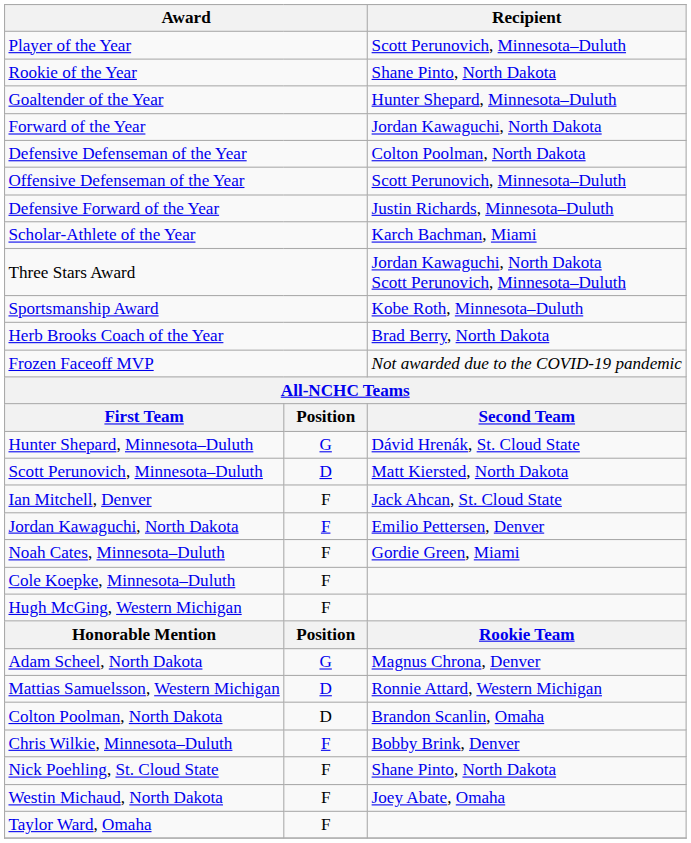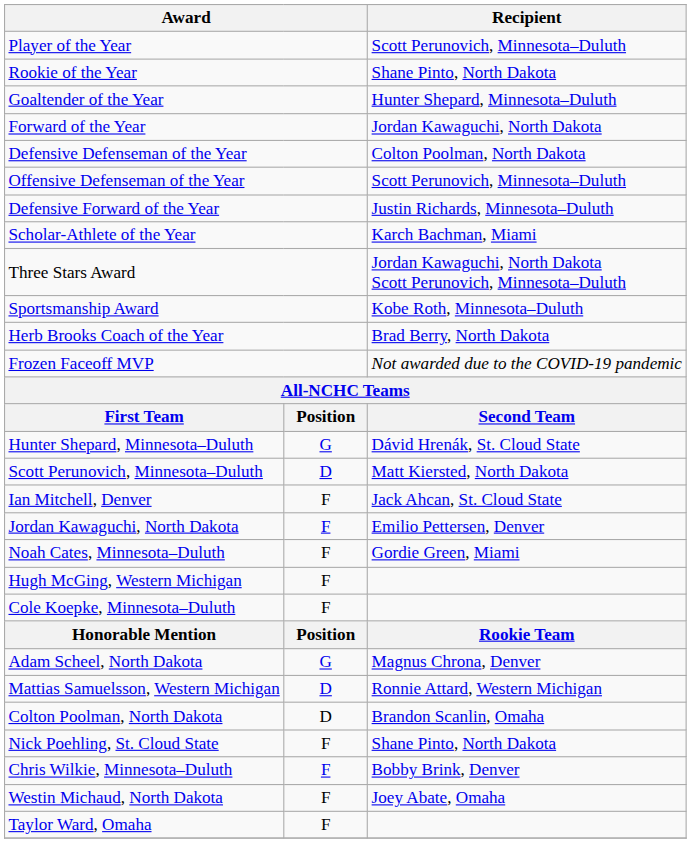 <table class="wikitable">
 <tr>
 <th colspan=2>Award</th>
 <th>Recipient</th>
 </tr>
 <tr>
 <td colspan=2><a href='#'>Player of the Year</a></td>
 <td><a href='#'>Scott Perunovich</a>, <a href='#'>Minnesota–Duluth</a></td>
 </tr>
 <tr>
 <td colspan=2><a href='#'>Rookie of the Year</a></td>
 <td><a href='#'>Shane Pinto</a>, <a href='#'>North Dakota</a></td>
 </tr>
 <tr>
 <td colspan=2><a href='#'>Goaltender of the Year</a></td>
 <td><a href='#'>Hunter Shepard</a>, <a href='#'>Minnesota–Duluth</a></td>
 </tr>
 <tr>
 <td colspan=2><a href='#'>Forward of the Year</a></td>
 <td><a href='#'>Jordan Kawaguchi</a>, <a href='#'>North Dakota</a></td>
 </tr>
 <tr>
 <td colspan=2><a href='#'>Defensive Defenseman of the Year</a></td>
 <td><a href='#'>Colton Poolman</a>, <a href='#'>North Dakota</a></td>
 </tr>
 <tr>
 <td colspan=2><a href='#'>Offensive Defenseman of the Year</a></td>
 <td><a href='#'>Scott Perunovich</a>, <a href='#'>Minnesota–Duluth</a></td>
 </tr>
 <tr>
 <td colspan=2><a href='#'>Defensive Forward of the Year</a></td>
 <td><a href='#'>Justin Richards</a>, <a href='#'>Minnesota–Duluth</a></td>
 </tr>
 <tr>
 <td colspan=2><a href='#'>Scholar-Athlete of the Year</a></td>
 <td><a href='#'>Karch Bachman</a>, <a href='#'>Miami</a></td>
 </tr>
 <tr>
 <td colspan=2>Three Stars Award</td>
 <td><a href='#'>Jordan Kawaguchi</a>, <a href='#'>North Dakota</a><br><a href='#'>Scott Perunovich</a>, <a href='#'>Minnesota–Duluth</a></td>
 </tr>
 <tr>
 <td colspan=2><a href='#'>Sportsmanship Award</a></td>
 <td><a href='#'>Kobe Roth</a>, <a href='#'>Minnesota–Duluth</a></td>
 </tr>
 <tr>
 <td colspan=2><a href='#'>Herb Brooks Coach of the Year</a></td>
 <td><a href='#'>Brad Berry</a>, <a href='#'>North Dakota</a></td>
 </tr>
 <tr>
 <td colspan=2><a href='#'>Frozen Faceoff MVP</a></td>
 <td><em>Not awarded due to the COVID-19 pandemic</em></td>
 </tr>
 <tr>
 <th colspan=3><a href='#'>All-NCHC Teams</a></th>
 </tr>
 <tr>
 <th><a href='#'>First Team</a></th>
 <th>  Position  </th>
 <th><a href='#'>Second Team</a></th>
 </tr>
 <tr>
 <td><a href='#'>Hunter Shepard</a>, <a href='#'>Minnesota–Duluth</a></td>
 <td align=center><a href='#'>G</a></td>
 <td><a href='#'>Dávid Hrenák</a>, <a href='#'>St. Cloud State</a></td>
 </tr>
 <tr>
 <td><a href='#'>Scott Perunovich</a>, <a href='#'>Minnesota–Duluth</a></td>
 <td align=center><a href='#'>D</a></td>
 <td><a href='#'>Matt Kiersted</a>, <a href='#'>North Dakota</a></td>
 </tr>
 <tr>
 <td><a href='#'>Ian Mitchell</a>, <a href='#'>Denver</a></td>
 <td align=center>F</td>
 <td><a href='#'>Jack Ahcan</a>, <a href='#'>St. Cloud State</a></td>
 </tr>
 <tr>
 <td><a href='#'>Jordan Kawaguchi</a>, <a href='#'>North Dakota</a></td>
 <td align=center><a href='#'>F</a></td>
 <td><a href='#'>Emilio Pettersen</a>, <a href='#'>Denver</a></td>
 </tr>
 <tr>
 <td><a href='#'>Noah Cates</a>, <a href='#'>Minnesota–Duluth</a></td>
 <td align=center>F</td>
 <td><a href='#'>Gordie Green</a>, <a href='#'>Miami</a></td>
 </tr>
 <tr>
-<td><a href='#'>Cole Koepke</a>, <a href='#'>Minnesota–Duluth</a></td>
+<td><a href='#'>Hugh McGing</a>, <a href='#'>Western Michigan</a></td>
 <td align=center>F</td>
 <td></td>
 </tr>
 <tr>
-<td><a href='#'>Hugh McGing</a>, <a href='#'>Western Michigan</a></td>
+<td><a href='#'>Cole Koepke</a>, <a href='#'>Minnesota–Duluth</a></td>
 <td align=center>F</td>
 <td></td>
 </tr>
 <tr>
 <th>Honorable Mention</th>
 <th>  Position  </th>
 <th><a href='#'>Rookie Team</a></th>
 </tr>
 <tr>
 <td><a href='#'>Adam Scheel</a>, <a href='#'>North Dakota</a></td>
 <td align=center><a href='#'>G</a></td>
 <td><a href='#'>Magnus Chrona</a>, <a href='#'>Denver</a></td>
 </tr>
 <tr>
 <td><a href='#'>Mattias Samuelsson</a>, <a href='#'>Western Michigan</a></td>
 <td align=center><a href='#'>D</a></td>
 <td><a href='#'>Ronnie Attard</a>, <a href='#'>Western Michigan</a></td>
 </tr>
 <tr>
 <td><a href='#'>Colton Poolman</a>, <a href='#'>North Dakota</a></td>
 <td align=center>D</td>
 <td><a href='#'>Brandon Scanlin</a>, <a href='#'>Omaha</a></td>
 </tr>
 <tr>
+<td><a href='#'>Nick Poehling</a>, <a href='#'>St. Cloud State</a></td>
+<td align=center>F</td>
+<td><a href='#'>Shane Pinto</a>, <a href='#'>North Dakota</a></td>
+</tr>
+<tr>
 <td><a href='#'>Chris Wilkie</a>, <a href='#'>Minnesota–Duluth</a></td>
 <td align=center><a href='#'>F</a></td>
 <td><a href='#'>Bobby Brink</a>, <a href='#'>Denver</a></td>
-</tr>
-<tr>
-<td><a href='#'>Nick Poehling</a>, <a href='#'>St. Cloud State</a></td>
-<td align=center>F</td>
-<td><a href='#'>Shane Pinto</a>, <a href='#'>North Dakota</a></td>
 </tr>
 <tr>
 <td><a href='#'>Westin Michaud</a>, <a href='#'>North Dakota</a></td>
 <td align=center>F</td>
 <td><a href='#'>Joey Abate</a>, <a href='#'>Omaha</a></td>
 </tr>
 <tr>
 <td><a href='#'>Taylor Ward</a>, <a href='#'>Omaha</a></td>
 <td align=center>F</td>
 <td></td>
 </tr>
 <tr>
 </tr>
 </table>
